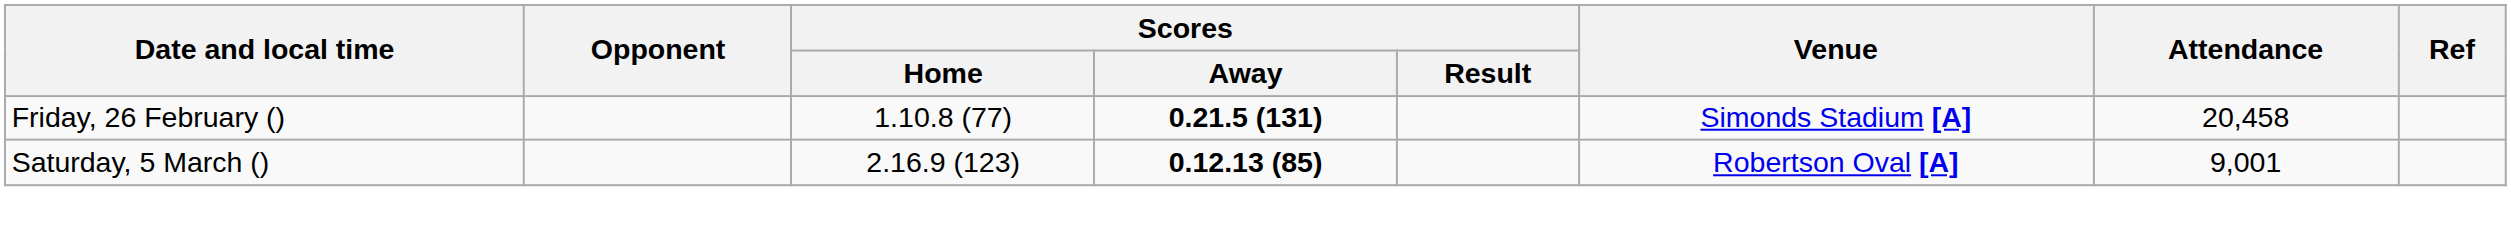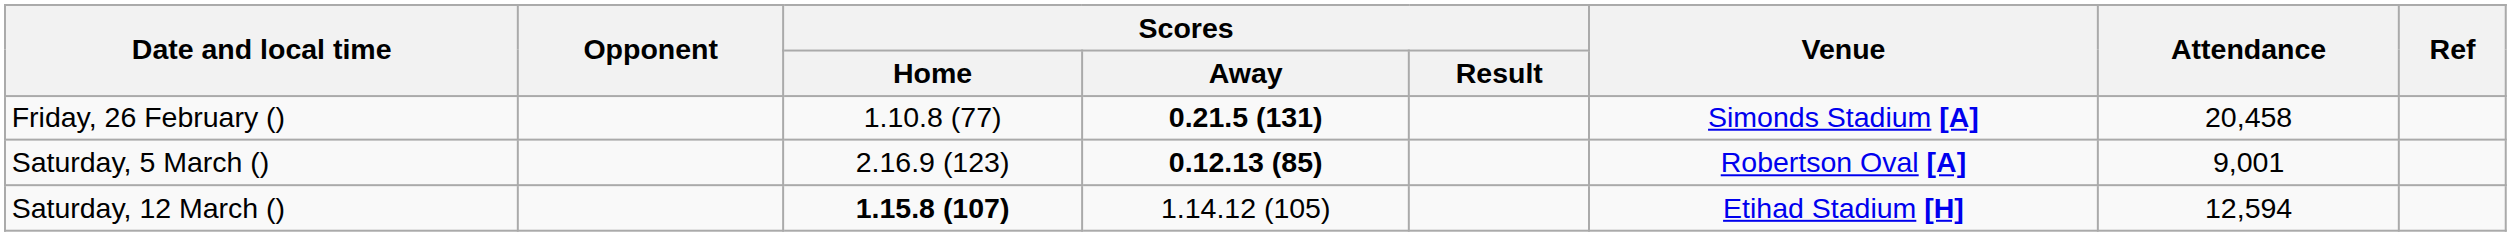 <table class="wikitable plainrowheaders" style="font-size:90%; width:100%; text-align:center;">
 <tr>
 <th scope="col" rowspan=2>Date and local time</th>
 <th scope="col" rowspan=2>Opponent</th>
 <th scope="col" colspan=3>Scores</th>
 <th scope="col" rowspan=2>Venue</th>
 <th scope="col" rowspan=2>Attendance</th>
 <th scope="col" rowspan=2>Ref</th>
 </tr>
 <tr>
 <th scope="col">Home</th>
 <th scope="col">Away</th>
 <th scope="col">Result</th>
 </tr>
 <tr>
 <td align=left>Friday, 26 February ()</td>
 <td align=left></td>
 <td>1.10.8 (77)</td>
 <td><strong>0.21.5 (131)</strong></td>
 <td></td>
 <td><a href='#'>Simonds Stadium</a> <a href='#'><strong>[A]</strong></a></td>
 <td>20,458</td>
 <td></td>
 </tr>
 <tr>
 <td align=left>Saturday, 5 March ()</td>
 <td align=left></td>
 <td>2.16.9 (123)</td>
 <td><strong>0.12.13 (85)</strong></td>
 <td></td>
 <td><a href='#'>Robertson Oval</a> <a href='#'><strong>[A]</strong></a></td>
 <td>9,001</td>
 <td></td>
 </tr>
+<tr>
+<td align=left>Saturday, 12 March ()</td>
+<td align=left></td>
+<td><strong>1.15.8 (107)</strong></td>
+<td>1.14.12 (105)</td>
+<td></td>
+<td><a href='#'>Etihad Stadium</a> <a href='#'><strong>[H]</strong></a></td>
+<td>12,594</td>
+<td></td>
+</tr>
 </table>
